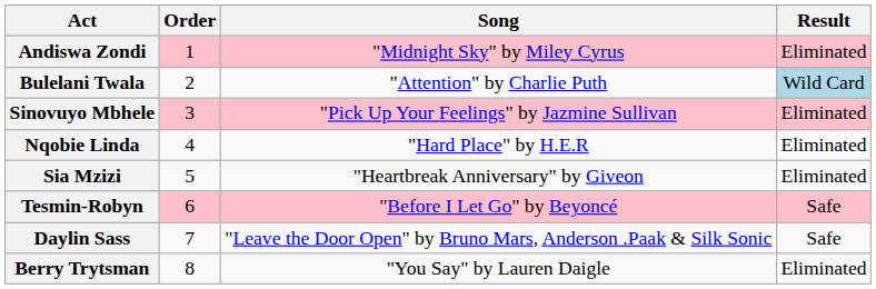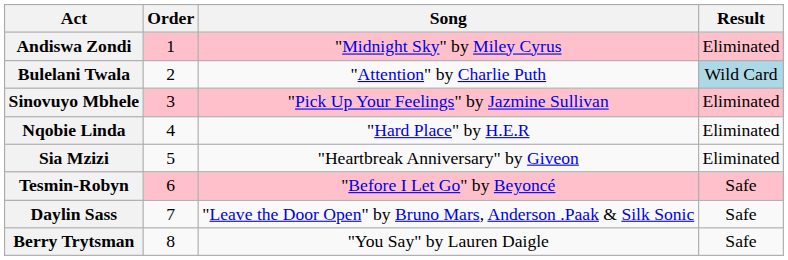 <table class="wikitable plainrowheaders" style="text-align:center;">
 <tr>
 <th scope="col">Act</th>
 <th scope="col">Order</th>
 <th scope="col">Song</th>
 <th scope="col">Result</th>
 </tr>
 <tr style="background: pink">
 <th scope=row>Andiswa Zondi</th>
 <td>1</td>
 <td>"<a href='#'>Midnight Sky</a>" by <a href='#'>Miley Cyrus</a></td>
 <td>Eliminated</td>
 </tr>
 <tr>
 <th scope=row>Bulelani Twala</th>
 <td>2</td>
 <td>"<a href='#'>Attention</a>" by <a href='#'>Charlie Puth</a></td>
 <td style="background:#add8e6">Wild Card</td>
 </tr>
 <tr style="background: pink">
 <th scope=row>Sinovuyo Mbhele</th>
 <td>3</td>
 <td>"<a href='#'>Pick Up Your Feelings</a>" by <a href='#'>Jazmine Sullivan</a></td>
 <td>Eliminated</td>
 </tr>
 <tr>
 <th scope=row>Nqobie Linda</th>
 <td>4</td>
 <td>"<a href='#'>Hard Place</a>" by <a href='#'>H.E.R</a></td>
 <td>Eliminated</td>
 </tr>
 <tr>
 <th scope=row>Sia Mzizi</th>
 <td>5</td>
 <td>"Heartbreak Anniversary" by <a href='#'>Giveon</a></td>
 <td>Eliminated</td>
 </tr>
 <tr style="background: pink">
 <th scope=row>Tesmin-Robyn</th>
 <td>6</td>
 <td>"<a href='#'>Before I Let Go</a>" by <a href='#'>Beyoncé</a></td>
 <td>Safe</td>
 </tr>
 <tr>
 <th scope=row>Daylin Sass</th>
 <td>7</td>
 <td>"<a href='#'>Leave the Door Open</a>" by <a href='#'>Bruno Mars</a>, <a href='#'>Anderson .Paak</a> & <a href='#'>Silk Sonic</a></td>
 <td>Safe</td>
 </tr>
 <tr>
 <th scope=row>Berry Trytsman</th>
 <td>8</td>
 <td>"You Say" by Lauren Daigle</td>
-<td>Eliminated</td>
+<td>Safe</td>
 </tr>
 </table>
